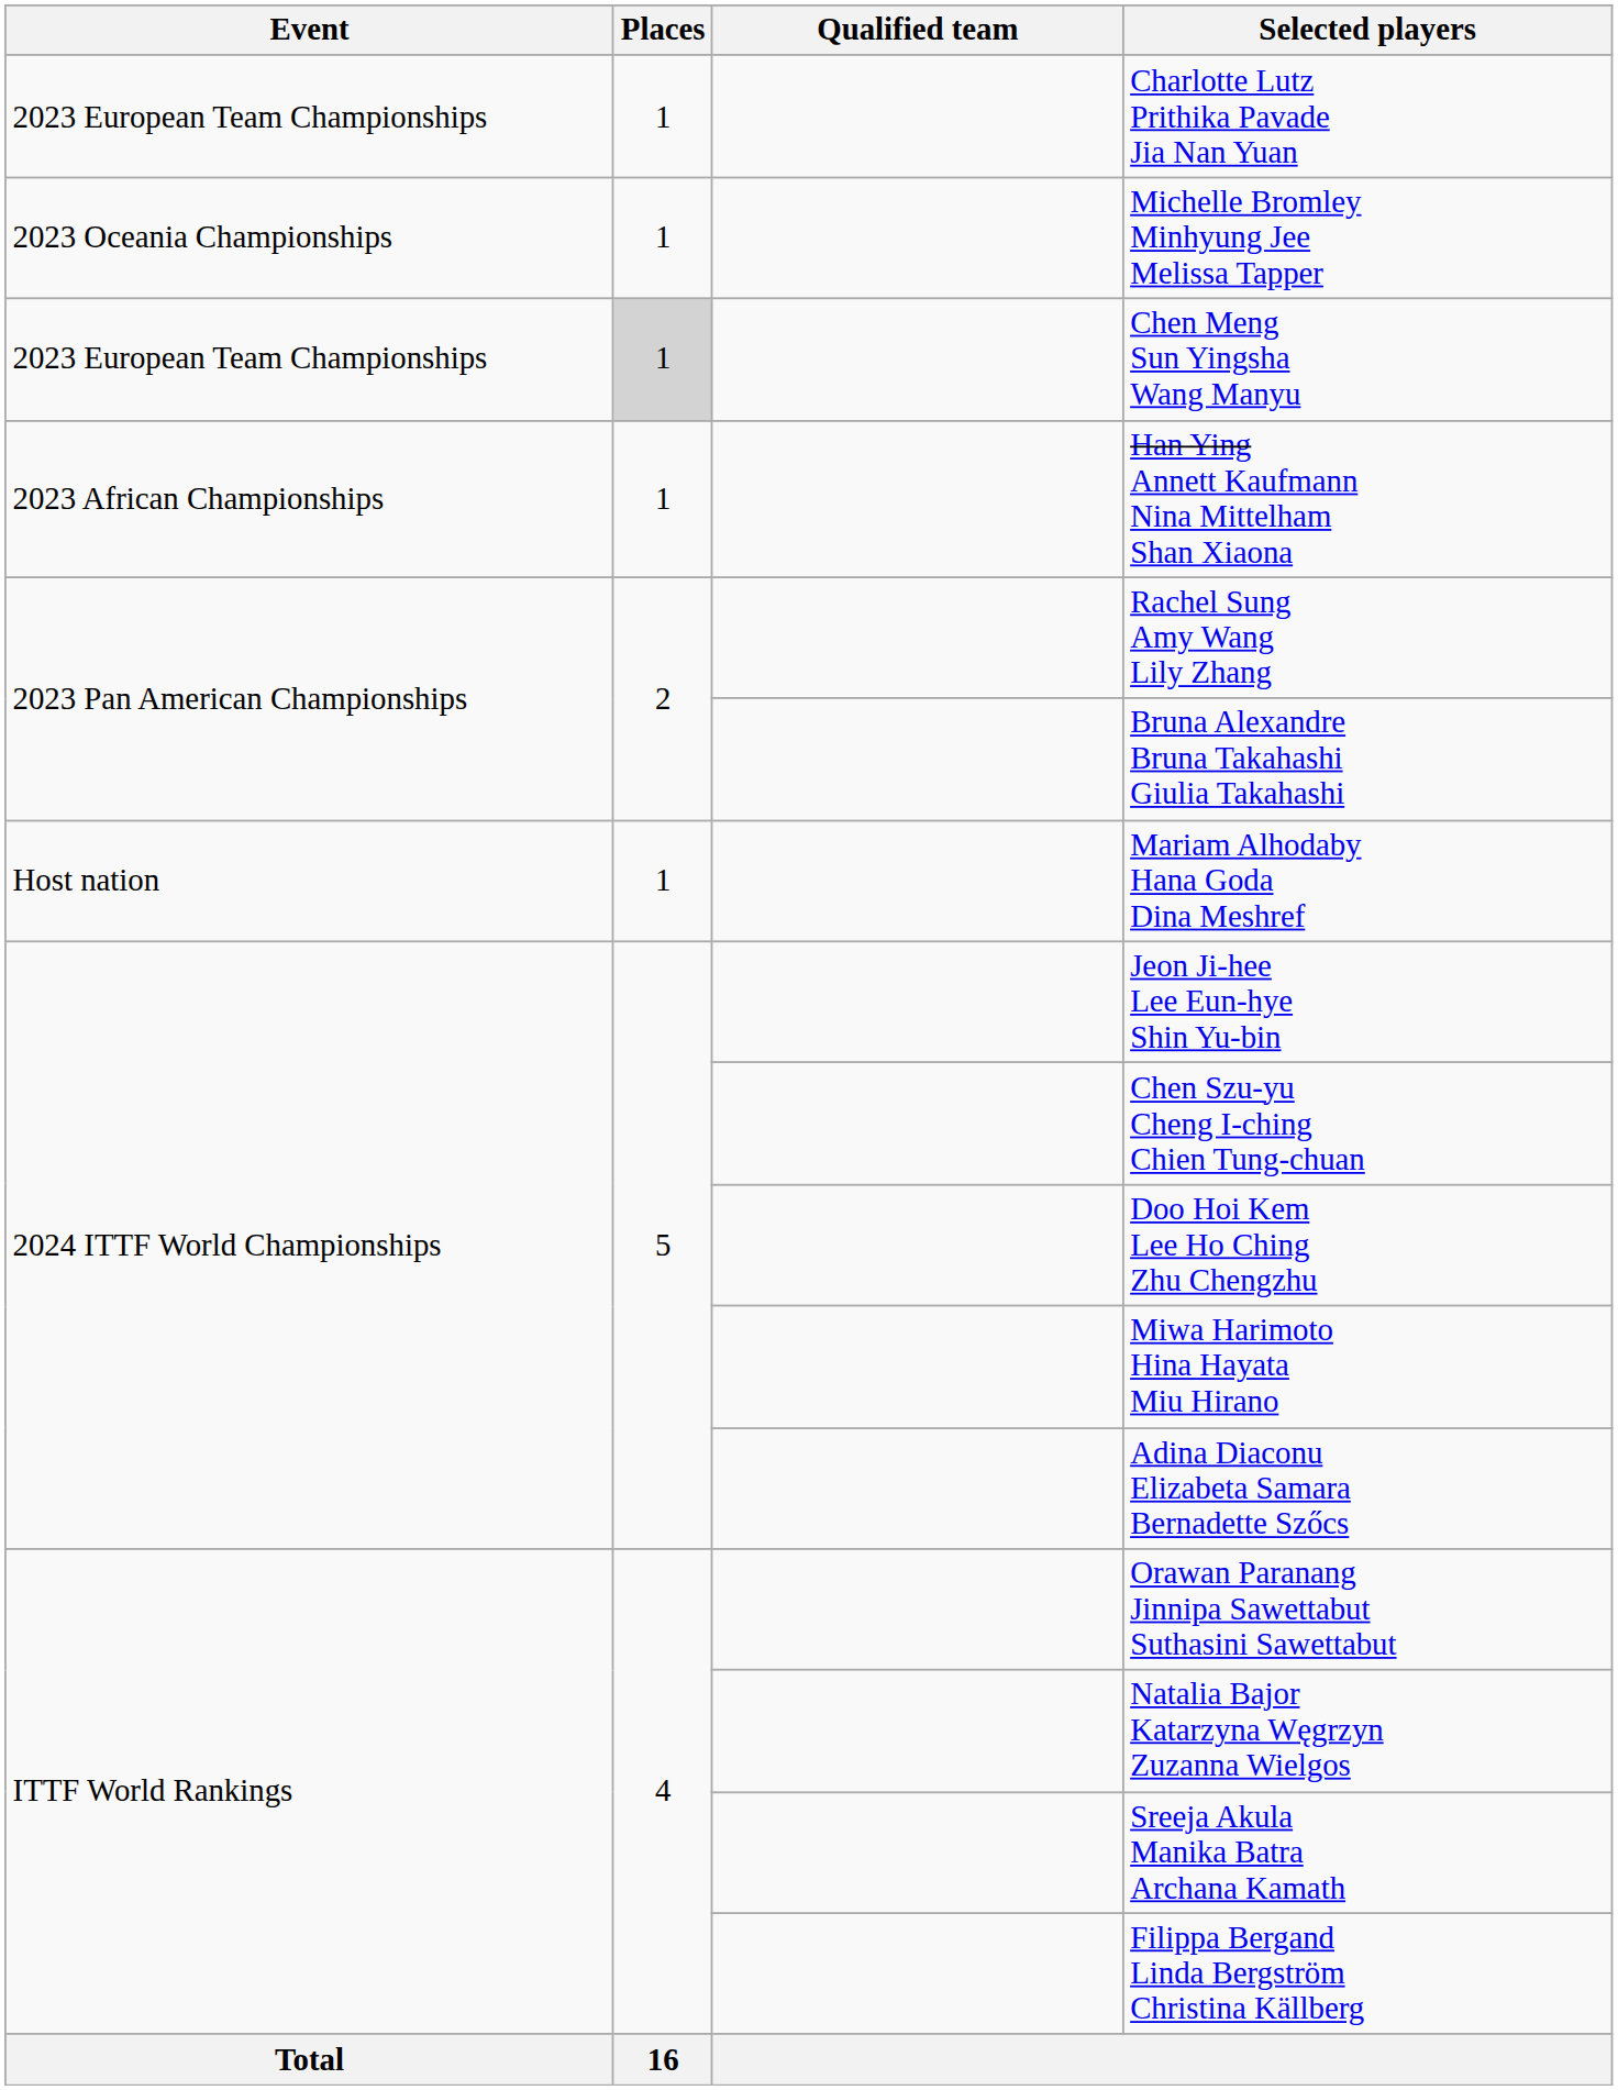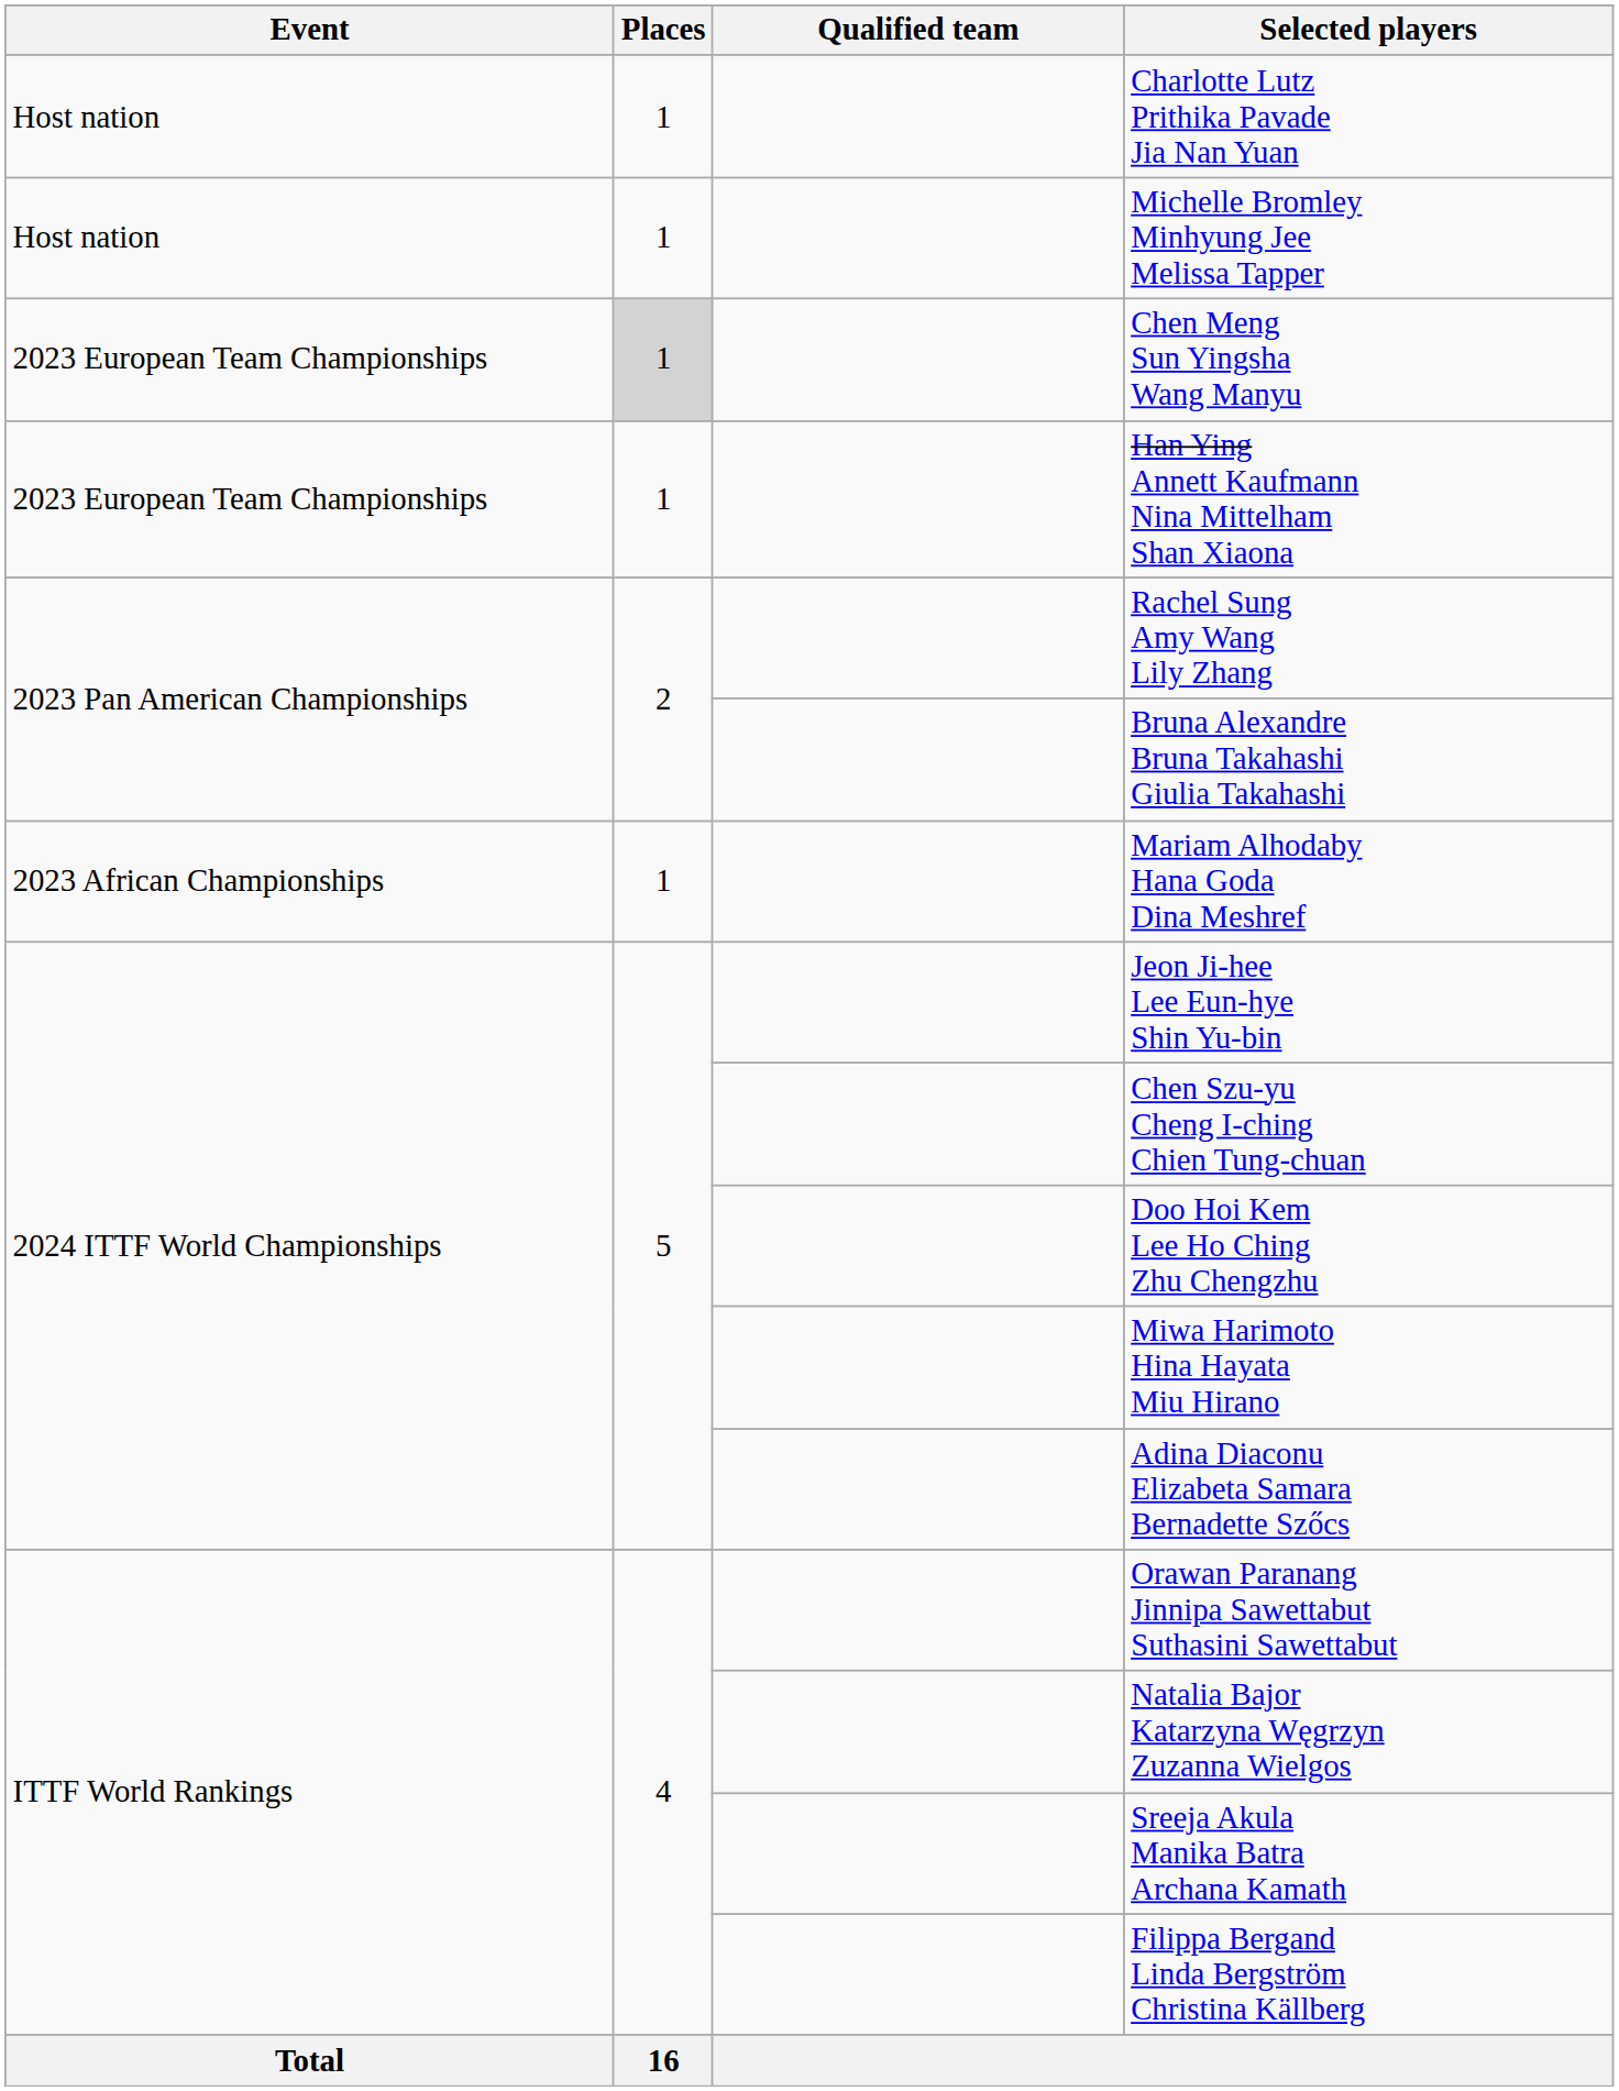 <table class="wikitable" style="text-align:left; font-size:100%">
 <tr>
 <th width=300>Event</th>
 <th>Places</th>
 <th width=200>Qualified team</th>
 <th width=240>Selected players</th>
 </tr>
 <tr>
-<td>2023 European Team Championships</td>
+<td>Host nation</td>
 <td align=center>1</td>
 <td></td>
 <td><a href='#'>Charlotte Lutz</a><br><a href='#'>Prithika Pavade</a><br><a href='#'>Jia Nan Yuan</a></td>
 </tr>
 <tr>
-<td>2023 Oceania Championships</td>
+<td>Host nation</td>
 <td align=center>1</td>
 <td></td>
 <td><a href='#'>Michelle Bromley</a><br><a href='#'>Minhyung Jee</a> <br><a href='#'>Melissa Tapper</a></td>
 </tr>
 <tr>
 <td>2023 European Team Championships</td>
 <td align=center style="background: lightgrey;">1</td>
 <td></td>
 <td><a href='#'>Chen Meng</a><br><a href='#'>Sun Yingsha</a><br><a href='#'>Wang Manyu</a></td>
 </tr>
 <tr>
-<td>2023 African Championships</td>
+<td>2023 European Team Championships</td>
 <td align=center>1</td>
 <td></td>
 <td><s><a href='#'>Han Ying</a></s><br><a href='#'>Annett Kaufmann</a><br><a href='#'>Nina Mittelham</a><br><a href='#'>Shan Xiaona</a></td>
 </tr>
 <tr>
 <td rowspan=2 nowrap>2023 Pan American Championships</td>
 <td rowspan=2 align=center>2</td>
 <td></td>
 <td><a href='#'>Rachel Sung</a><br><a href='#'>Amy Wang</a><br><a href='#'>Lily Zhang</a></td>
 </tr>
 <tr>
 <td></td>
 <td><a href='#'>Bruna Alexandre</a><br><a href='#'>Bruna Takahashi</a><br><a href='#'>Giulia Takahashi</a></td>
 </tr>
 <tr>
-<td>Host nation</td>
+<td>2023 African Championships</td>
 <td align=center>1</td>
 <td></td>
 <td><a href='#'>Mariam Alhodaby</a><br><a href='#'>Hana Goda</a><br><a href='#'>Dina Meshref</a></td>
 </tr>
 <tr>
 <td rowspan=5>2024 ITTF World Championships</td>
 <td rowspan=5 align=center>5</td>
 <td></td>
 <td><a href='#'>Jeon Ji-hee</a><br><a href='#'>Lee Eun-hye</a><br><a href='#'>Shin Yu-bin</a></td>
 </tr>
 <tr>
 <td></td>
 <td><a href='#'>Chen Szu-yu</a><br><a href='#'>Cheng I-ching</a><br><a href='#'>Chien Tung-chuan</a></td>
 </tr>
 <tr>
 <td></td>
 <td><a href='#'>Doo Hoi Kem</a><br><a href='#'>Lee Ho Ching</a><br><a href='#'>Zhu Chengzhu</a></td>
 </tr>
 <tr>
 <td></td>
 <td><a href='#'>Miwa Harimoto</a><br><a href='#'>Hina Hayata</a><br><a href='#'>Miu Hirano</a></td>
 </tr>
 <tr>
 <td></td>
 <td><a href='#'>Adina Diaconu</a><br><a href='#'>Elizabeta Samara</a><br><a href='#'>Bernadette Szőcs</a></td>
 </tr>
 <tr>
 <td rowspan=4>ITTF World Rankings</td>
 <td rowspan=4 align=center>4</td>
 <td></td>
 <td><a href='#'>Orawan Paranang</a><br><a href='#'>Jinnipa Sawettabut</a><br><a href='#'>Suthasini Sawettabut</a></td>
 </tr>
 <tr>
 <td></td>
 <td><a href='#'>Natalia Bajor</a><br><a href='#'>Katarzyna Węgrzyn</a><br><a href='#'>Zuzanna Wielgos</a></td>
 </tr>
 <tr>
 <td></td>
 <td><a href='#'>Sreeja Akula</a><br><a href='#'>Manika Batra</a><br><a href='#'>Archana Kamath</a></td>
 </tr>
 <tr>
 <td></td>
 <td><a href='#'>Filippa Bergand</a><br><a href='#'>Linda Bergström</a><br><a href='#'>Christina Källberg</a></td>
 </tr>
 <tr>
 <th>Total</th>
 <th>16</th>
 <th colspan=2></th>
 </tr>
 </table>
